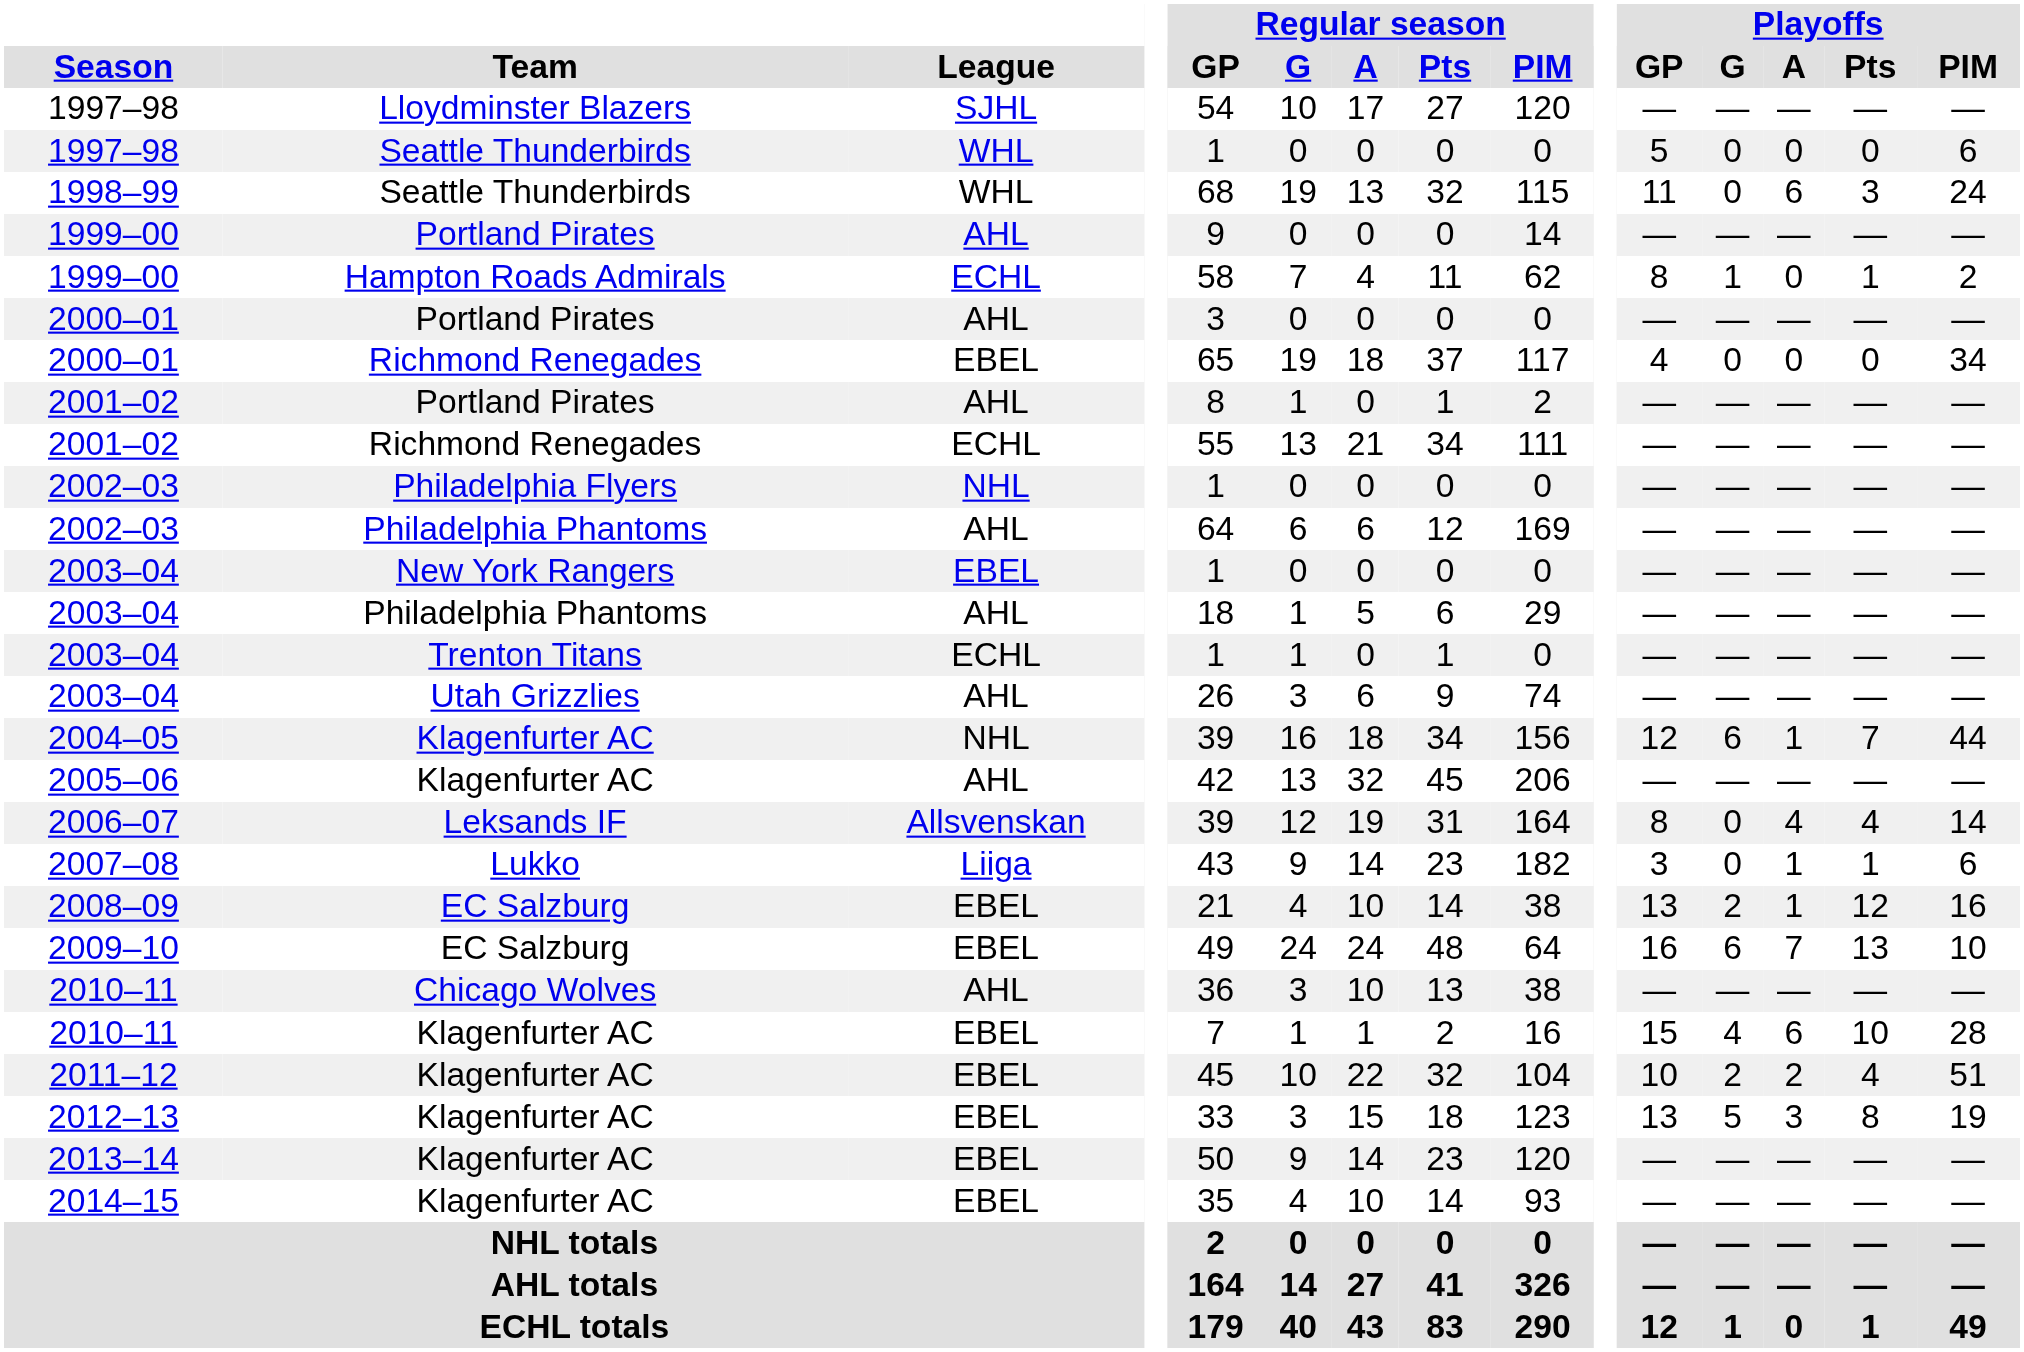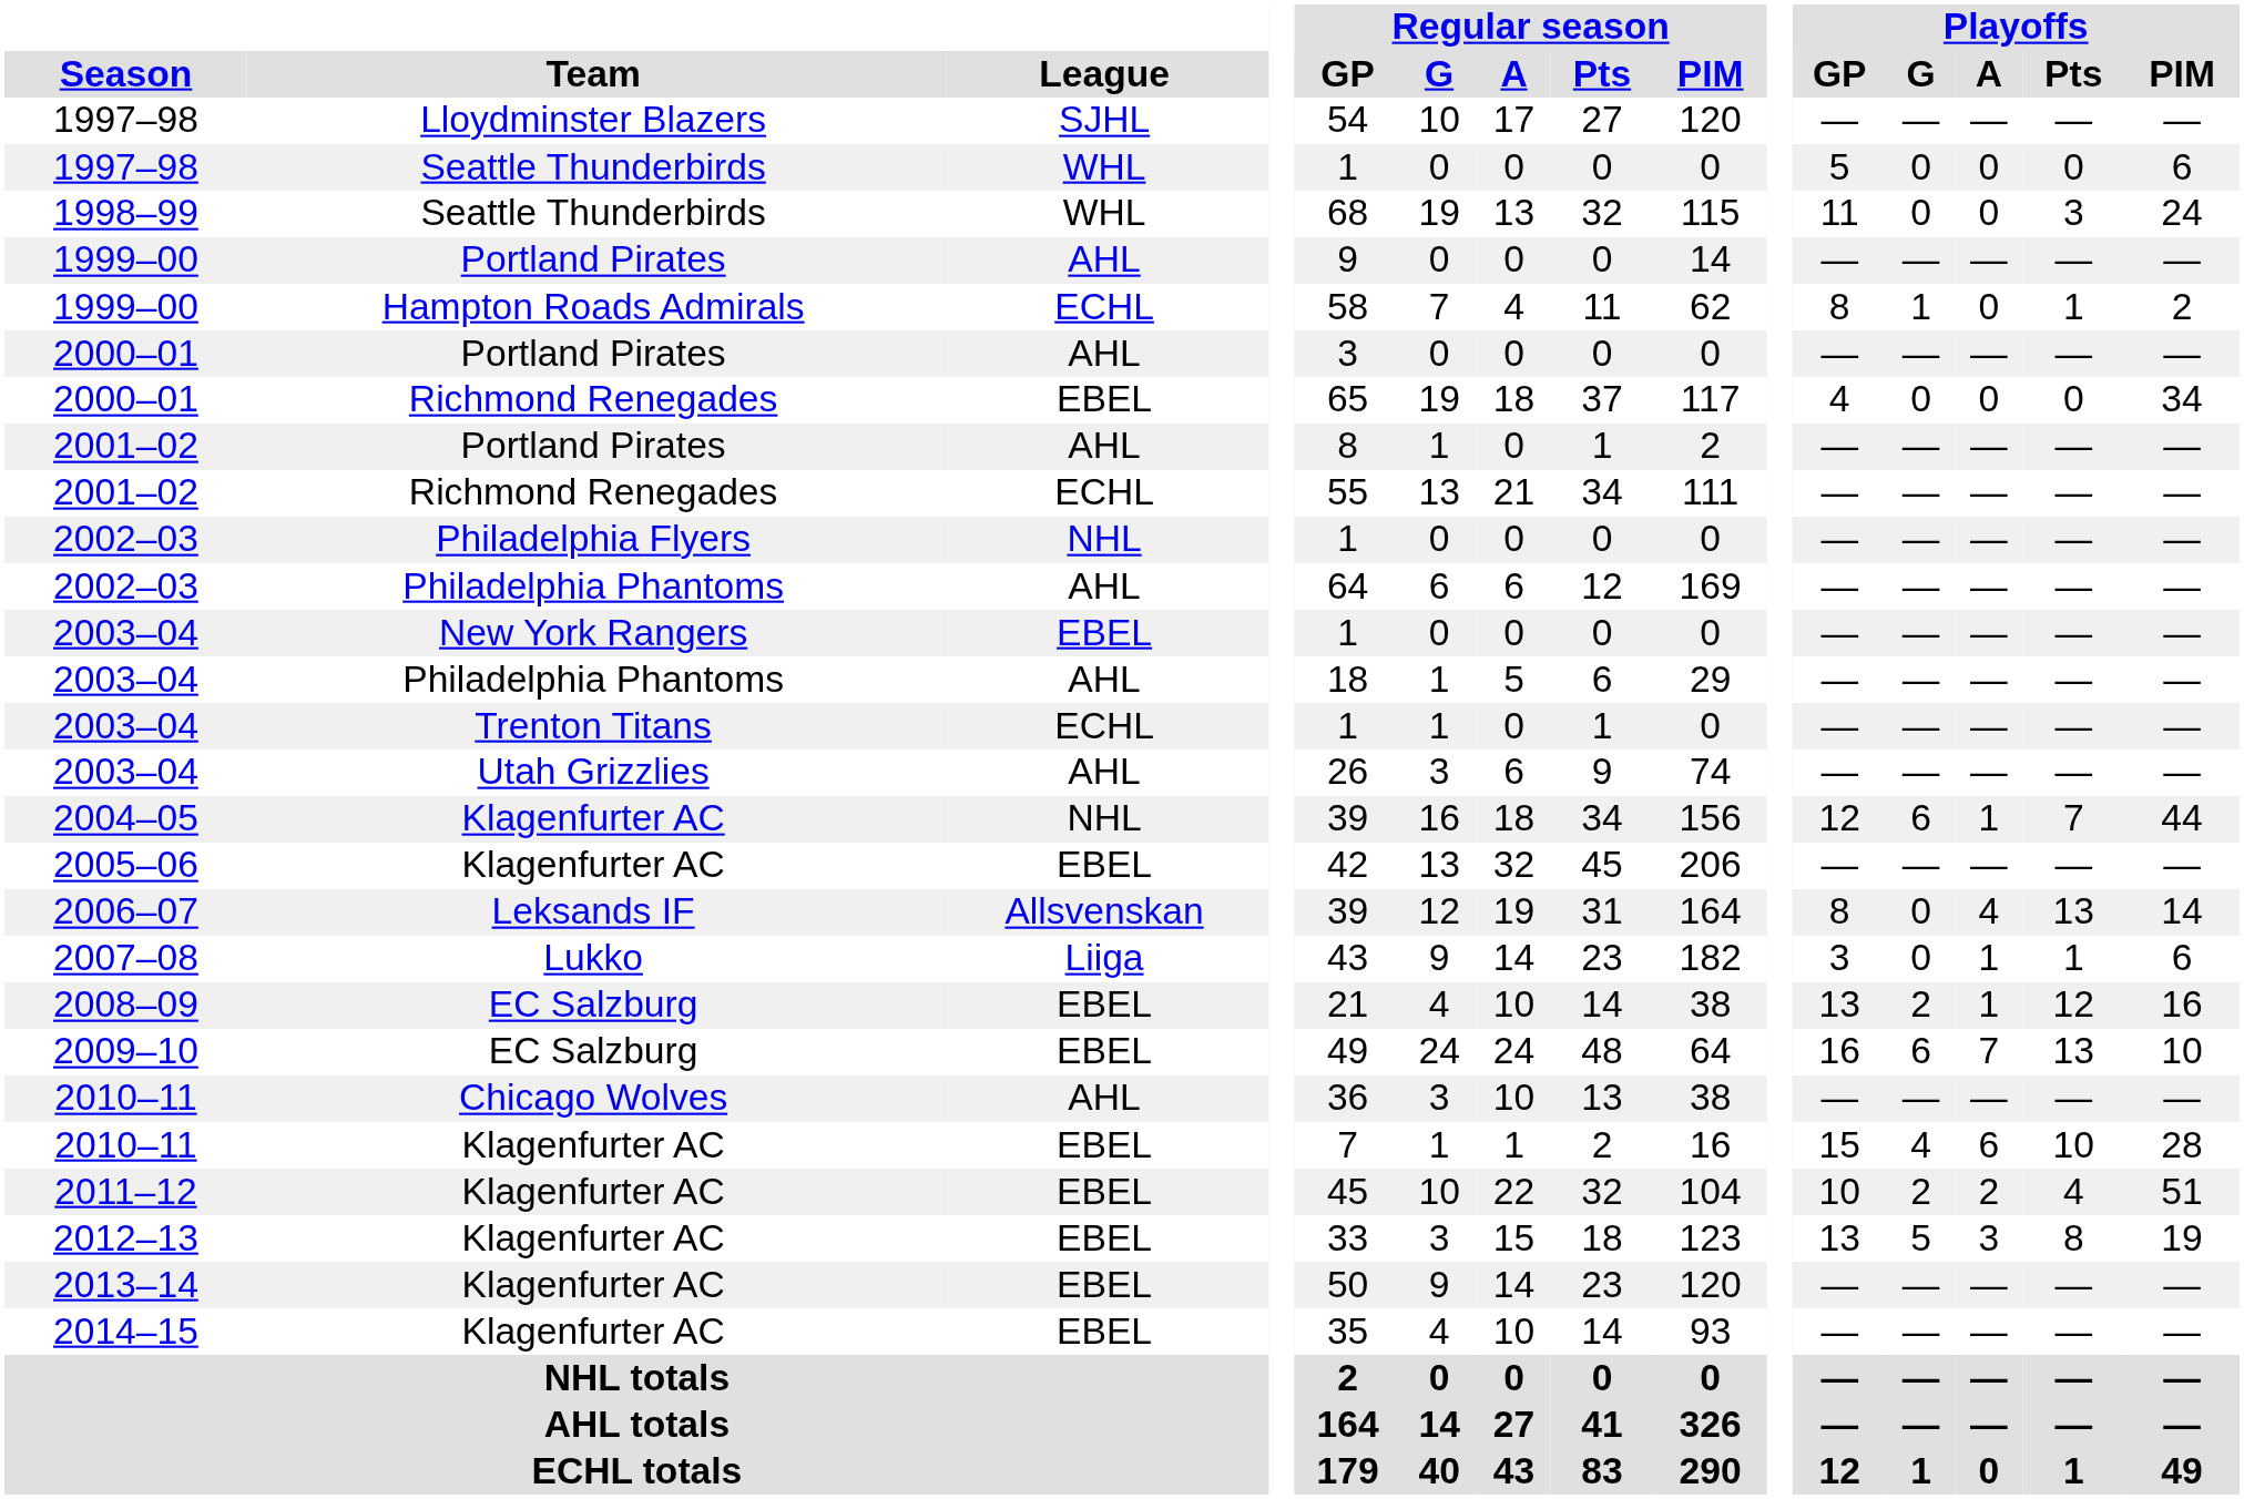 <table border="0" cellpadding="1" cellspacing="0" style="text-align:center; width:60em">
 <tr bgcolor="#e0e0e0">
 <th colspan="3" bgcolor="#ffffff"> </th>
 <th rowspan="99" bgcolor="#ffffff"> </th>
 <th colspan="5"><a href='#'>Regular season</a></th>
 <th rowspan="99" bgcolor="#ffffff"> </th>
 <th colspan="5"><a href='#'>Playoffs</a></th>
 </tr>
 <tr bgcolor="#e0e0e0">
 <th><a href='#'>Season</a></th>
 <th>Team</th>
 <th>League</th>
 <th>GP</th>
 <th><a href='#'>G</a></th>
 <th><a href='#'>A</a></th>
 <th><a href='#'>Pts</a></th>
 <th><a href='#'>PIM</a></th>
 <th>GP</th>
 <th>G</th>
 <th>A</th>
 <th>Pts</th>
 <th>PIM</th>
 </tr>
 <tr>
 <td>1997–98</td>
 <td><a href='#'>Lloydminster Blazers</a></td>
 <td><a href='#'>SJHL</a></td>
 <td>54</td>
 <td>10</td>
 <td>17</td>
 <td>27</td>
 <td>120</td>
 <td>—</td>
 <td>—</td>
 <td>—</td>
 <td>—</td>
 <td>—</td>
 </tr>
 <tr bgcolor="#f0f0f0">
 <td><a href='#'>1997–98</a></td>
 <td><a href='#'>Seattle Thunderbirds</a></td>
 <td><a href='#'>WHL</a></td>
 <td>1</td>
 <td>0</td>
 <td>0</td>
 <td>0</td>
 <td>0</td>
 <td>5</td>
 <td>0</td>
 <td>0</td>
 <td>0</td>
 <td>6</td>
 </tr>
 <tr>
 <td><a href='#'>1998–99</a></td>
 <td>Seattle Thunderbirds</td>
 <td>WHL</td>
 <td>68</td>
 <td>19</td>
 <td>13</td>
 <td>32</td>
 <td>115</td>
 <td>11</td>
 <td>0</td>
-<td>6</td>
+<td>0</td>
 <td>3</td>
 <td>24</td>
 </tr>
 <tr bgcolor="#f0f0f0">
 <td><a href='#'>1999–00</a></td>
 <td><a href='#'>Portland Pirates</a></td>
 <td><a href='#'>AHL</a></td>
 <td>9</td>
 <td>0</td>
 <td>0</td>
 <td>0</td>
 <td>14</td>
 <td>—</td>
 <td>—</td>
 <td>—</td>
 <td>—</td>
 <td>—</td>
 </tr>
 <tr>
 <td><a href='#'>1999–00</a></td>
 <td><a href='#'>Hampton Roads Admirals</a></td>
 <td><a href='#'>ECHL</a></td>
 <td>58</td>
 <td>7</td>
 <td>4</td>
 <td>11</td>
 <td>62</td>
 <td>8</td>
 <td>1</td>
 <td>0</td>
 <td>1</td>
 <td>2</td>
 </tr>
 <tr bgcolor="#f0f0f0">
 <td><a href='#'>2000–01</a></td>
 <td>Portland Pirates</td>
 <td>AHL</td>
 <td>3</td>
 <td>0</td>
 <td>0</td>
 <td>0</td>
 <td>0</td>
 <td>—</td>
 <td>—</td>
 <td>—</td>
 <td>—</td>
 <td>—</td>
 </tr>
 <tr>
 <td><a href='#'>2000–01</a></td>
 <td><a href='#'>Richmond Renegades</a></td>
 <td>EBEL</td>
 <td>65</td>
 <td>19</td>
 <td>18</td>
 <td>37</td>
 <td>117</td>
 <td>4</td>
 <td>0</td>
 <td>0</td>
 <td>0</td>
 <td>34</td>
 </tr>
 <tr bgcolor="#f0f0f0">
 <td><a href='#'>2001–02</a></td>
 <td>Portland Pirates</td>
 <td>AHL</td>
 <td>8</td>
 <td>1</td>
 <td>0</td>
 <td>1</td>
 <td>2</td>
 <td>—</td>
 <td>—</td>
 <td>—</td>
 <td>—</td>
 <td>—</td>
 </tr>
 <tr>
 <td><a href='#'>2001–02</a></td>
 <td>Richmond Renegades</td>
 <td>ECHL</td>
 <td>55</td>
 <td>13</td>
 <td>21</td>
 <td>34</td>
 <td>111</td>
 <td>—</td>
 <td>—</td>
 <td>—</td>
 <td>—</td>
 <td>—</td>
 </tr>
 <tr bgcolor="#f0f0f0">
 <td><a href='#'>2002–03</a></td>
 <td><a href='#'>Philadelphia Flyers</a></td>
 <td><a href='#'>NHL</a></td>
 <td>1</td>
 <td>0</td>
 <td>0</td>
 <td>0</td>
 <td>0</td>
 <td>—</td>
 <td>—</td>
 <td>—</td>
 <td>—</td>
 <td>—</td>
 </tr>
 <tr>
 <td><a href='#'>2002–03</a></td>
 <td><a href='#'>Philadelphia Phantoms</a></td>
 <td>AHL</td>
 <td>64</td>
 <td>6</td>
 <td>6</td>
 <td>12</td>
 <td>169</td>
 <td>—</td>
 <td>—</td>
 <td>—</td>
 <td>—</td>
 <td>—</td>
 </tr>
 <tr bgcolor="#f0f0f0">
 <td><a href='#'>2003–04</a></td>
 <td><a href='#'>New York Rangers</a></td>
 <td><a href='#'>EBEL</a></td>
 <td>1</td>
 <td>0</td>
 <td>0</td>
 <td>0</td>
 <td>0</td>
 <td>—</td>
 <td>—</td>
 <td>—</td>
 <td>—</td>
 <td>—</td>
 </tr>
 <tr>
 <td><a href='#'>2003–04</a></td>
 <td>Philadelphia Phantoms</td>
 <td>AHL</td>
 <td>18</td>
 <td>1</td>
 <td>5</td>
 <td>6</td>
 <td>29</td>
 <td>—</td>
 <td>—</td>
 <td>—</td>
 <td>—</td>
 <td>—</td>
 </tr>
 <tr bgcolor="#f0f0f0">
 <td><a href='#'>2003–04</a></td>
 <td><a href='#'>Trenton Titans</a></td>
 <td>ECHL</td>
 <td>1</td>
 <td>1</td>
 <td>0</td>
 <td>1</td>
 <td>0</td>
 <td>—</td>
 <td>—</td>
 <td>—</td>
 <td>—</td>
 <td>—</td>
 </tr>
 <tr>
 <td><a href='#'>2003–04</a></td>
 <td><a href='#'>Utah Grizzlies</a></td>
 <td>AHL</td>
 <td>26</td>
 <td>3</td>
 <td>6</td>
 <td>9</td>
 <td>74</td>
 <td>—</td>
 <td>—</td>
 <td>—</td>
 <td>—</td>
 <td>—</td>
 </tr>
 <tr bgcolor="#f0f0f0">
 <td><a href='#'>2004–05</a></td>
 <td><a href='#'>Klagenfurter AC</a></td>
 <td>NHL</td>
 <td>39</td>
 <td>16</td>
 <td>18</td>
 <td>34</td>
 <td>156</td>
 <td>12</td>
 <td>6</td>
 <td>1</td>
 <td>7</td>
 <td>44</td>
 </tr>
 <tr>
 <td><a href='#'>2005–06</a></td>
 <td>Klagenfurter AC</td>
-<td>AHL</td>
+<td>EBEL</td>
 <td>42</td>
 <td>13</td>
 <td>32</td>
 <td>45</td>
 <td>206</td>
 <td>—</td>
 <td>—</td>
 <td>—</td>
 <td>—</td>
 <td>—</td>
 </tr>
 <tr bgcolor="#f0f0f0">
 <td><a href='#'>2006–07</a></td>
 <td><a href='#'>Leksands IF</a></td>
 <td><a href='#'>Allsvenskan</a></td>
 <td>39</td>
 <td>12</td>
 <td>19</td>
 <td>31</td>
 <td>164</td>
 <td>8</td>
 <td>0</td>
 <td>4</td>
-<td>4</td>
+<td>13</td>
 <td>14</td>
 </tr>
 <tr>
 <td><a href='#'>2007–08</a></td>
 <td><a href='#'>Lukko</a></td>
 <td><a href='#'>Liiga</a></td>
 <td>43</td>
 <td>9</td>
 <td>14</td>
 <td>23</td>
 <td>182</td>
 <td>3</td>
 <td>0</td>
 <td>1</td>
 <td>1</td>
 <td>6</td>
 </tr>
 <tr bgcolor="#f0f0f0">
 <td><a href='#'>2008–09</a></td>
 <td><a href='#'>EC Salzburg</a></td>
 <td>EBEL</td>
 <td>21</td>
 <td>4</td>
 <td>10</td>
 <td>14</td>
 <td>38</td>
 <td>13</td>
 <td>2</td>
 <td>1</td>
 <td>12</td>
 <td>16</td>
 </tr>
 <tr>
 <td><a href='#'>2009–10</a></td>
 <td>EC Salzburg</td>
 <td>EBEL</td>
 <td>49</td>
 <td>24</td>
 <td>24</td>
 <td>48</td>
 <td>64</td>
 <td>16</td>
 <td>6</td>
 <td>7</td>
 <td>13</td>
 <td>10</td>
 </tr>
 <tr bgcolor="#f0f0f0">
 <td><a href='#'>2010–11</a></td>
 <td><a href='#'>Chicago Wolves</a></td>
 <td>AHL</td>
 <td>36</td>
 <td>3</td>
 <td>10</td>
 <td>13</td>
 <td>38</td>
 <td>—</td>
 <td>—</td>
 <td>—</td>
 <td>—</td>
 <td>—</td>
 </tr>
 <tr>
 <td><a href='#'>2010–11</a></td>
 <td>Klagenfurter AC</td>
 <td>EBEL</td>
 <td>7</td>
 <td>1</td>
 <td>1</td>
 <td>2</td>
 <td>16</td>
 <td>15</td>
 <td>4</td>
 <td>6</td>
 <td>10</td>
 <td>28</td>
 </tr>
 <tr bgcolor="#f0f0f0">
 <td><a href='#'>2011–12</a></td>
 <td>Klagenfurter AC</td>
 <td>EBEL</td>
 <td>45</td>
 <td>10</td>
 <td>22</td>
 <td>32</td>
 <td>104</td>
 <td>10</td>
 <td>2</td>
 <td>2</td>
 <td>4</td>
 <td>51</td>
 </tr>
 <tr>
 <td><a href='#'>2012–13</a></td>
 <td>Klagenfurter AC</td>
 <td>EBEL</td>
 <td>33</td>
 <td>3</td>
 <td>15</td>
 <td>18</td>
 <td>123</td>
 <td>13</td>
 <td>5</td>
 <td>3</td>
 <td>8</td>
 <td>19</td>
 </tr>
 <tr bgcolor="#f0f0f0">
 <td><a href='#'>2013–14</a></td>
 <td>Klagenfurter AC</td>
 <td>EBEL</td>
 <td>50</td>
 <td>9</td>
 <td>14</td>
 <td>23</td>
 <td>120</td>
 <td>—</td>
 <td>—</td>
 <td>—</td>
 <td>—</td>
 <td>—</td>
 </tr>
 <tr>
 <td><a href='#'>2014–15</a></td>
 <td>Klagenfurter AC</td>
 <td>EBEL</td>
 <td>35</td>
 <td>4</td>
 <td>10</td>
 <td>14</td>
 <td>93</td>
 <td>—</td>
 <td>—</td>
 <td>—</td>
 <td>—</td>
 <td>—</td>
 </tr>
 <tr bgcolor="#e0e0e0">
 <th colspan="3">NHL totals</th>
 <th>2</th>
 <th>0</th>
 <th>0</th>
 <th>0</th>
 <th>0</th>
 <th>—</th>
 <th>—</th>
 <th>—</th>
 <th>—</th>
 <th>—</th>
 </tr>
 <tr>
 </tr>
 <tr bgcolor="#e0e0e0">
 <th colspan="3">AHL totals</th>
 <th>164</th>
 <th>14</th>
 <th>27</th>
 <th>41</th>
 <th>326</th>
 <th>—</th>
 <th>—</th>
 <th>—</th>
 <th>—</th>
 <th>—</th>
 </tr>
 <tr>
 </tr>
 <tr bgcolor="#e0e0e0">
 <th colspan="3">ECHL totals</th>
 <th>179</th>
 <th>40</th>
 <th>43</th>
 <th>83</th>
 <th>290</th>
 <th>12</th>
 <th>1</th>
 <th>0</th>
 <th>1</th>
 <th>49</th>
 </tr>
 </table>
